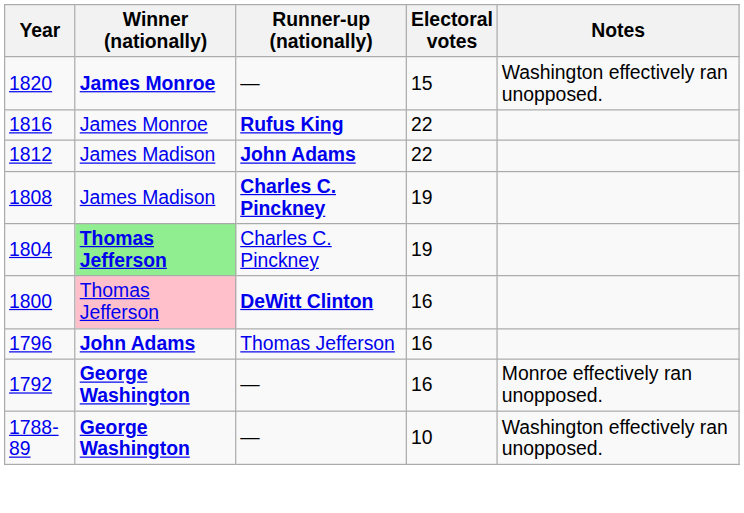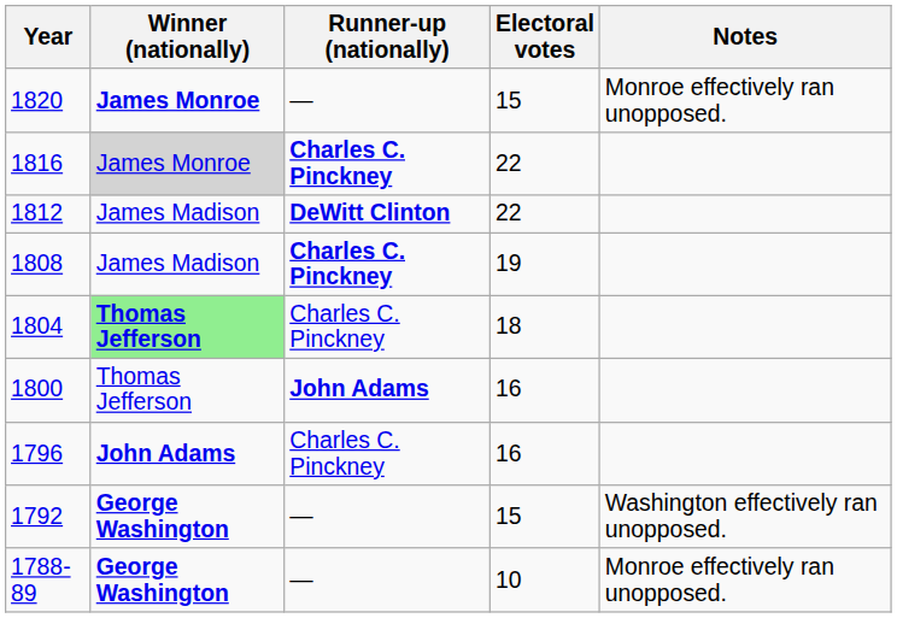 <table class="wikitable sortable">
 <tr>
 <th data-sort-type="number">Year</th>
 <th>Winner (nationally)</th>
 <th>Runner-up (nationally)</th>
 <th data-sort-type="number">Electoral<br>votes</th>
 <th class="unsortable">Notes</th>
 </tr>
 <tr>
 <td><a href='#'>1820</a></td>
 <td><strong><a href='#'>James Monroe</a></strong></td>
 <td>—</td>
 <td>15</td>
-<td>Washington effectively ran unopposed.</td>
+<td>Monroe effectively ran unopposed.</td>
 </tr>
 <tr>
 <td><a href='#'>1816</a></td>
-<td><a href='#'>James Monroe</a></td>
-<td><strong><a href='#'>Rufus King</a></strong></td>
+<td style="background: lightgrey;"><a href='#'>James Monroe</a></td>
+<td><strong><a href='#'>Charles C. Pinckney</a></strong></td>
 <td>22</td>
 <td></td>
 </tr>
 <tr>
 <td><a href='#'>1812</a></td>
 <td><a href='#'>James Madison</a></td>
-<td><strong><a href='#'>John Adams</a></strong></td>
+<td><strong><a href='#'>DeWitt Clinton</a></strong></td>
 <td>22</td>
 <td></td>
 </tr>
 <tr>
 <td><a href='#'>1808</a></td>
 <td><a href='#'>James Madison</a></td>
 <td><strong><a href='#'>Charles C. Pinckney</a></strong></td>
 <td>19</td>
 <td></td>
 </tr>
 <tr>
 <td><a href='#'>1804</a></td>
 <td style="background: lightgreen;"><strong><a href='#'>Thomas Jefferson</a></strong></td>
 <td><a href='#'>Charles C. Pinckney</a></td>
-<td>19</td>
+<td>18</td>
 <td></td>
 </tr>
 <tr>
 <td><a href='#'>1800</a></td>
-<td style="background: pink;"><a href='#'>Thomas Jefferson</a></td>
-<td><strong><a href='#'>DeWitt Clinton</a></strong></td>
+<td><a href='#'>Thomas Jefferson</a></td>
+<td><strong><a href='#'>John Adams</a></strong></td>
 <td>16</td>
 <td></td>
 </tr>
 <tr>
 <td><a href='#'>1796</a></td>
 <td><strong><a href='#'>John Adams</a></strong></td>
-<td><a href='#'>Thomas Jefferson</a></td>
+<td><a href='#'>Charles C. Pinckney</a></td>
 <td>16</td>
 <td></td>
 </tr>
 <tr>
 <td><a href='#'>1792</a></td>
 <td><strong><a href='#'>George Washington</a></strong></td>
 <td>—</td>
-<td>16</td>
-<td>Monroe effectively ran unopposed.</td>
+<td>15</td>
+<td>Washington effectively ran unopposed.</td>
 </tr>
 <tr>
 <td><a href='#'>1788-89</a></td>
 <td><strong><a href='#'>George Washington</a></strong></td>
 <td>—</td>
 <td>10</td>
-<td>Washington effectively ran unopposed.</td>
+<td>Monroe effectively ran unopposed.</td>
 </tr>
 </table>
